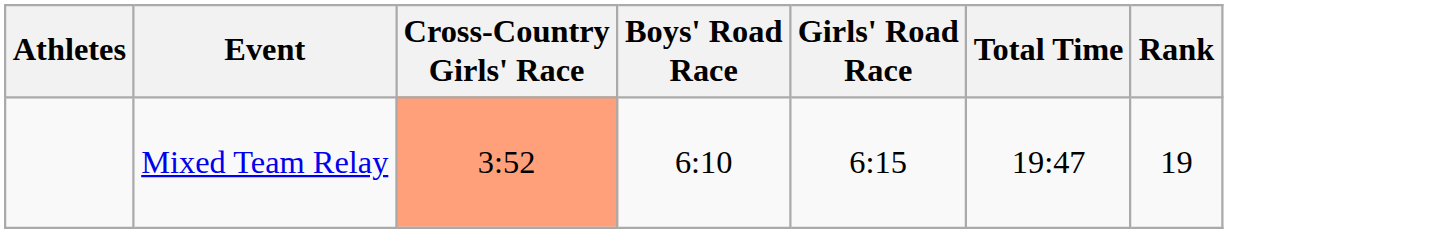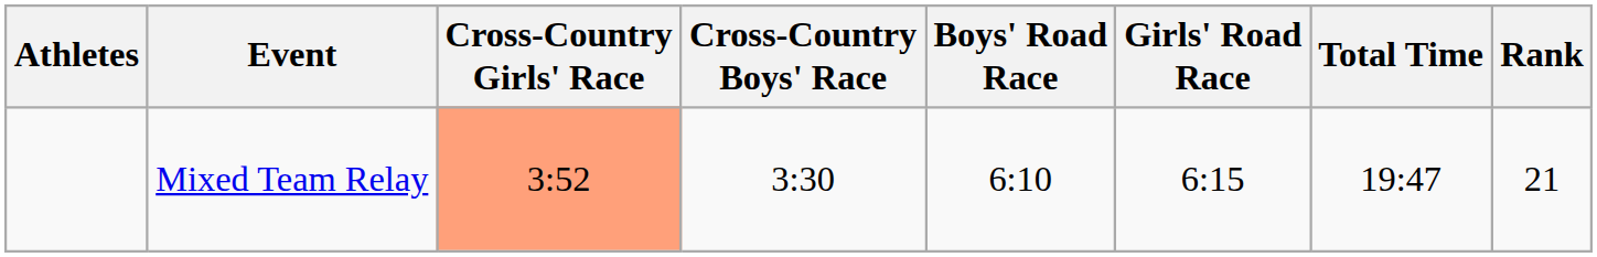 <table class="wikitable" style="font-size:90%;">
 <tr>
 <th>Athletes</th>
 <th>Event</th>
 <th>Cross-Country<br>Girls' Race</th>
+<th>Cross-Country<br>Boys' Race</th>
 <th>Boys' Road<br>Race</th>
 <th>Girls' Road<br>Race</th>
 <th>Total Time</th>
 <th>Rank</th>
 </tr>
 <tr align=center>
 <td align=left><br><br><br></td>
 <td align=left><a href='#'>Mixed Team Relay</a></td>
 <td style="background: lightsalmon;">3:52</td>
+<td>3:30</td>
 <td>6:10</td>
 <td>6:15</td>
 <td>19:47</td>
-<td>19</td>
+<td>21</td>
 </tr>
 </table>
